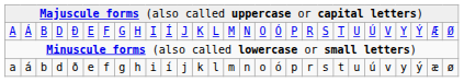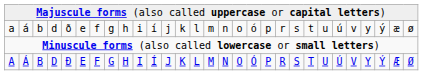 <table class="wikitable" style="border-collapse:collapse;">
 <tr>
 <td bgcolor="#EFEFEF" align="center" colspan="29"><strong><a href='#'>Majuscule forms</a></strong> (also called <strong>uppercase</strong> or <strong>capital letters</strong>)</td>
+</tr>
+<tr>
+<td align="center">a</td>
+<td align="center">á</td>
+<td align="center">b</td>
+<td align="center">d</td>
+<td align="center">ð</td>
+<td align="center">e</td>
+<td align="center">f</td>
+<td align="center">g</td>
+<td align="center">h</td>
+<td align="center">i</td>
+<td align="center">í</td>
+<td align="center">j</td>
+<td align="center">k</td>
+<td align="center">l</td>
+<td align="center">m</td>
+<td align="center">n</td>
+<td align="center">o</td>
+<td align="center">ó</td>
+<td align="center">p</td>
+<td align="center">r</td>
+<td align="center">s</td>
+<td align="center">t</td>
+<td align="center">u</td>
+<td align="center">ú</td>
+<td align="center">v</td>
+<td align="center">y</td>
+<td align="center">ý</td>
+<td align="center">æ</td>
+<td align="center">ø</td>
+</tr>
+<tr>
+<td align="center" colspan="29"><strong><a href='#'>Minuscule forms</a></strong> (also called <strong>lowercase</strong> or <strong>small letters</strong>)</td>
 </tr>
 <tr>
 <td width=3% align="center"><a href='#'>A</a></td>
 <td width=3% align="center"><a href='#'>Á</a></td>
 <td width=3% align="center"><a href='#'>B</a></td>
 <td width=3% align="center"><a href='#'>D</a></td>
 <td width=3% align="center"><a href='#'>Ð</a></td>
 <td width=3% align="center"><a href='#'>E</a></td>
 <td width=3% align="center"><a href='#'>F</a></td>
 <td width=3% align="center"><a href='#'>G</a></td>
 <td width=3% align="center"><a href='#'>H</a></td>
 <td width=3% align="center"><a href='#'>I</a></td>
 <td width=3% align="center"><a href='#'>Í</a></td>
 <td width=3% align="center"><a href='#'>J</a></td>
 <td width=3% align="center"><a href='#'>K</a></td>
 <td width=3% align="center"><a href='#'>L</a></td>
 <td width=3% align="center"><a href='#'>M</a></td>
 <td width=3% align="center"><a href='#'>N</a></td>
 <td width=3% align="center"><a href='#'>O</a></td>
 <td width=3% align="center"><a href='#'>Ó</a></td>
 <td width=3% align="center"><a href='#'>P</a></td>
 <td width=3% align="center"><a href='#'>R</a></td>
 <td width=3% align="center"><a href='#'>S</a></td>
 <td width=3% align="center"><a href='#'>T</a></td>
 <td width=3% align="center"><a href='#'>U</a></td>
 <td width=3% align="center"><a href='#'>Ú</a></td>
 <td width=3% align="center"><a href='#'>V</a></td>
 <td width=3% align="center"><a href='#'>Y</a></td>
 <td width=3% align="center"><a href='#'>Ý</a></td>
 <td width=3% align="center"><a href='#'>Æ</a></td>
 <td width=3% align="center"><a href='#'>Ø</a></td>
 </tr>
-<tr>
-<td align="center" colspan="29"><strong><a href='#'>Minuscule forms</a></strong> (also called <strong>lowercase</strong> or <strong>small letters</strong>)</td>
-</tr>
-<tr>
-<td align="center">a</td>
-<td align="center">á</td>
-<td align="center">b</td>
-<td align="center">d</td>
-<td align="center">ð</td>
-<td align="center">e</td>
-<td align="center">f</td>
-<td align="center">g</td>
-<td align="center">h</td>
-<td align="center">i</td>
-<td align="center">í</td>
-<td align="center">j</td>
-<td align="center">k</td>
-<td align="center">l</td>
-<td align="center">m</td>
-<td align="center">n</td>
-<td align="center">o</td>
-<td align="center">ó</td>
-<td align="center">p</td>
-<td align="center">r</td>
-<td align="center">s</td>
-<td align="center">t</td>
-<td align="center">u</td>
-<td align="center">ú</td>
-<td align="center">v</td>
-<td align="center">y</td>
-<td align="center">ý</td>
-<td align="center">æ</td>
-<td align="center">ø</td>
-</tr>
 </table>
